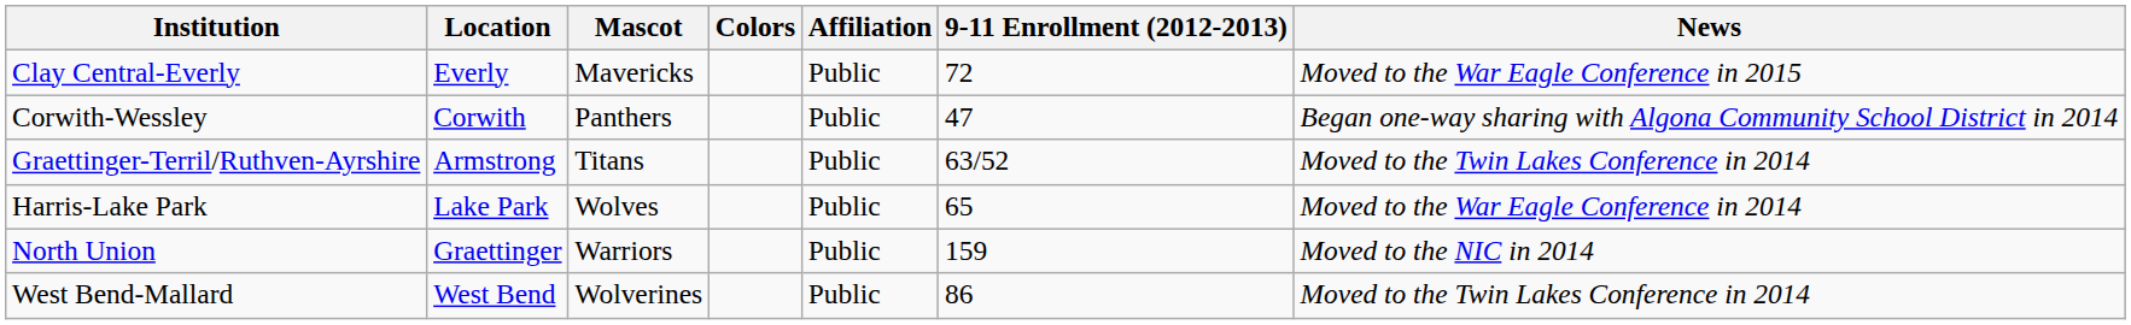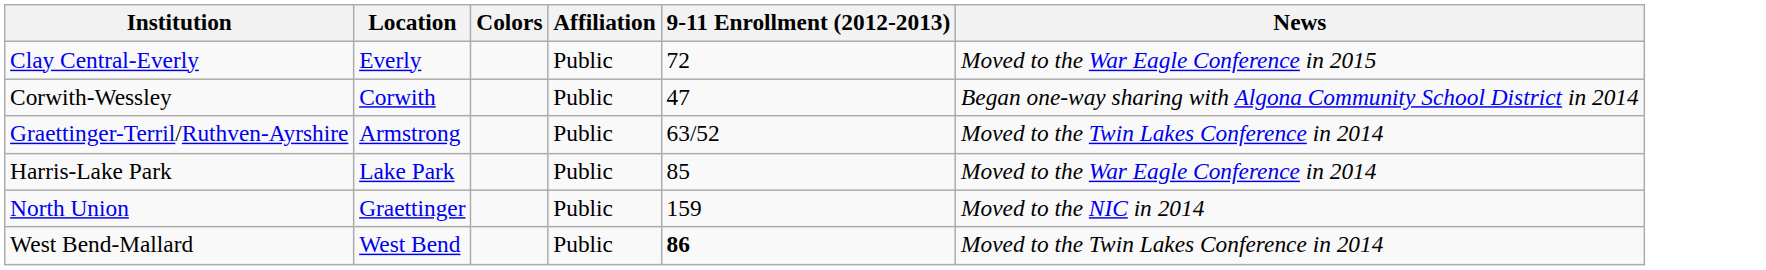 <table class="wikitable">
 <tr>
 <th>Institution</th>
 <th>Location</th>
-<th>Mascot</th>
 <th>Colors</th>
 <th>Affiliation</th>
 <th>9-11 Enrollment (2012-2013)</th>
 <th>News</th>
 </tr>
 <tr>
 <td><a href='#'>Clay Central-Everly</a></td>
 <td><a href='#'>Everly</a></td>
-<td>Mavericks</td>
 <td> </td>
 <td>Public</td>
 <td>72</td>
 <td><em>Moved to the <a href='#'>War Eagle Conference</a> in 2015</em></td>
 </tr>
 <tr>
 <td>Corwith-Wessley</td>
 <td><a href='#'>Corwith</a></td>
-<td>Panthers</td>
 <td> </td>
 <td>Public</td>
 <td>47</td>
 <td><em>Began one-way sharing with <a href='#'>Algona Community School District</a> in 2014</em></td>
 </tr>
 <tr>
 <td><a href='#'>Graettinger-Terril</a>/<a href='#'>Ruthven-Ayrshire</a></td>
 <td><a href='#'>Armstrong</a></td>
-<td>Titans</td>
 <td> </td>
 <td>Public</td>
 <td>63/52</td>
 <td><em>Moved to the <a href='#'>Twin Lakes Conference</a> in 2014</em></td>
 </tr>
 <tr>
 <td>Harris-Lake Park</td>
 <td><a href='#'>Lake Park</a></td>
-<td>Wolves</td>
 <td> </td>
 <td>Public</td>
-<td>65</td>
+<td>85</td>
 <td><em>Moved to the <a href='#'>War Eagle Conference</a> in 2014</em></td>
 </tr>
 <tr>
 <td><a href='#'>North Union</a></td>
 <td><a href='#'>Graettinger</a></td>
-<td>Warriors</td>
 <td> </td>
 <td>Public</td>
 <td>159</td>
 <td><em>Moved to the <a href='#'>NIC</a> in 2014</em></td>
 </tr>
 <tr>
 <td>West Bend-Mallard</td>
 <td><a href='#'>West Bend</a></td>
-<td>Wolverines</td>
 <td> </td>
 <td>Public</td>
-<td>86</td>
+<td><strong>86</strong></td>
 <td><em>Moved to the Twin Lakes Conference in 2014</em></td>
 </tr>
 </table>
